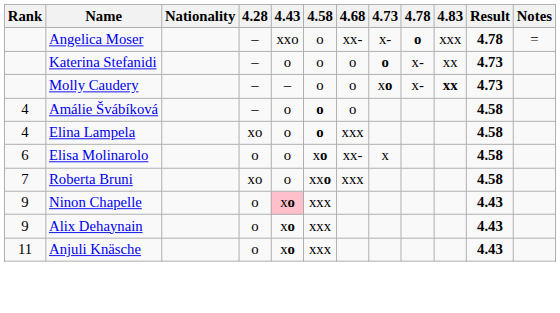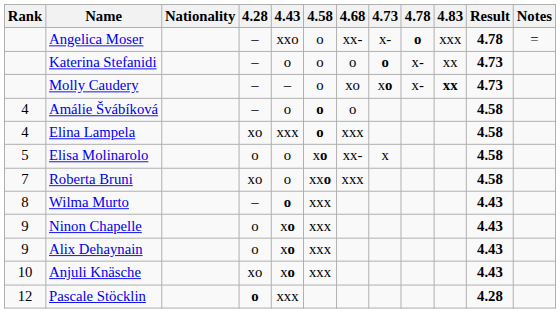 <table class="wikitable sortable" style="text-align:center">
 <tr>
 <th>Rank</th>
 <th>Name</th>
 <th>Nationality</th>
 <th>4.28</th>
 <th>4.43</th>
 <th>4.58</th>
 <th>4.68</th>
 <th>4.73</th>
 <th>4.78</th>
 <th>4.83</th>
 <th>Result</th>
 <th>Notes</th>
 </tr>
 <tr>
 <td></td>
 <td align="left"><a href='#'>Angelica Moser</a></td>
 <td align="left"></td>
 <td>–</td>
 <td>xxo</td>
 <td>o</td>
 <td>xx-</td>
 <td>x-</td>
 <td><strong>o</strong></td>
 <td>xxx</td>
 <td><strong>4.78</strong></td>
 <td>=</td>
 </tr>
 <tr>
 <td></td>
 <td align="left"><a href='#'>Katerina Stefanidi</a></td>
 <td align="left"></td>
 <td>–</td>
 <td>o</td>
 <td>o</td>
 <td>o</td>
 <td><strong>o</strong></td>
 <td>x-</td>
 <td>xx</td>
 <td><strong>4.73</strong></td>
 <td></td>
 </tr>
 <tr>
 <td></td>
 <td align="left"><a href='#'>Molly Caudery</a></td>
 <td align="left"></td>
 <td>–</td>
 <td>–</td>
 <td>o</td>
-<td>o</td>
+<td>xo</td>
 <td>x<strong>o</strong></td>
 <td>x-</td>
 <td><strong>xx</strong></td>
 <td><strong>4.73</strong></td>
 <td></td>
 </tr>
 <tr>
 <td>4</td>
 <td align="left"><a href='#'>Amálie Švábíková</a></td>
 <td align="left"></td>
 <td>–</td>
 <td>o</td>
 <td><strong>o</strong></td>
 <td>o</td>
 <td></td>
 <td></td>
 <td></td>
 <td><strong>4.58</strong></td>
 <td></td>
 </tr>
 <tr>
 <td>4</td>
 <td align="left"><a href='#'>Elina Lampela</a></td>
 <td align="left"></td>
 <td>xo</td>
-<td>o</td>
+<td>xxx</td>
 <td><strong>o</strong></td>
 <td>xxx</td>
 <td></td>
 <td></td>
 <td></td>
 <td><strong>4.58</strong></td>
 <td></td>
 </tr>
 <tr>
-<td>6</td>
+<td>5</td>
 <td align="left"><a href='#'>Elisa Molinarolo</a></td>
 <td align="left"></td>
 <td>o</td>
 <td>o</td>
 <td>x<strong>o</strong></td>
 <td>xx-</td>
 <td>x</td>
 <td></td>
 <td></td>
 <td><strong>4.58</strong></td>
 <td></td>
 </tr>
 <tr>
 <td>7</td>
 <td align="left"><a href='#'>Roberta Bruni</a></td>
 <td align="left"></td>
 <td>xo</td>
 <td>o</td>
 <td>xx<strong>o</strong></td>
 <td>xxx</td>
 <td></td>
 <td></td>
 <td></td>
 <td><strong>4.58</strong></td>
 <td></td>
 </tr>
 <tr>
+<td>8</td>
+<td align="left"><a href='#'>Wilma Murto</a></td>
+<td align="left"></td>
+<td>–</td>
+<td><strong>o</strong></td>
+<td>xxx</td>
+<td></td>
+<td></td>
+<td></td>
+<td></td>
+<td><strong>4.43</strong></td>
+<td></td>
+</tr>
+<tr>
 <td>9</td>
 <td align="left"><a href='#'>Ninon Chapelle</a></td>
 <td align="left"></td>
 <td>o</td>
-<td style="background: pink;">x<strong>o</strong></td>
+<td>x<strong>o</strong></td>
 <td>xxx</td>
 <td></td>
 <td></td>
 <td></td>
 <td></td>
 <td><strong>4.43</strong></td>
 <td></td>
 </tr>
 <tr>
 <td>9</td>
 <td align="left"><a href='#'>Alix Dehaynain</a></td>
 <td align="left"></td>
 <td>o</td>
 <td>x<strong>o</strong></td>
 <td>xxx</td>
 <td></td>
 <td></td>
 <td></td>
 <td></td>
 <td><strong>4.43</strong></td>
 <td></td>
 </tr>
 <tr>
-<td>11</td>
+<td>10</td>
 <td align="left"><a href='#'>Anjuli Knäsche</a></td>
 <td align="left"></td>
-<td>o</td>
+<td>xo</td>
 <td>x<strong>o</strong></td>
 <td>xxx</td>
 <td></td>
 <td></td>
 <td></td>
 <td></td>
 <td><strong>4.43</strong></td>
 <td></td>
 </tr>
+<tr>
+<td>12</td>
+<td align="left"><a href='#'>Pascale Stöcklin</a></td>
+<td align="left"></td>
+<td><strong>o</strong></td>
+<td>xxx</td>
+<td></td>
+<td></td>
+<td></td>
+<td></td>
+<td></td>
+<td><strong>4.28</strong></td>
+<td></td>
+</tr>
 </table>
